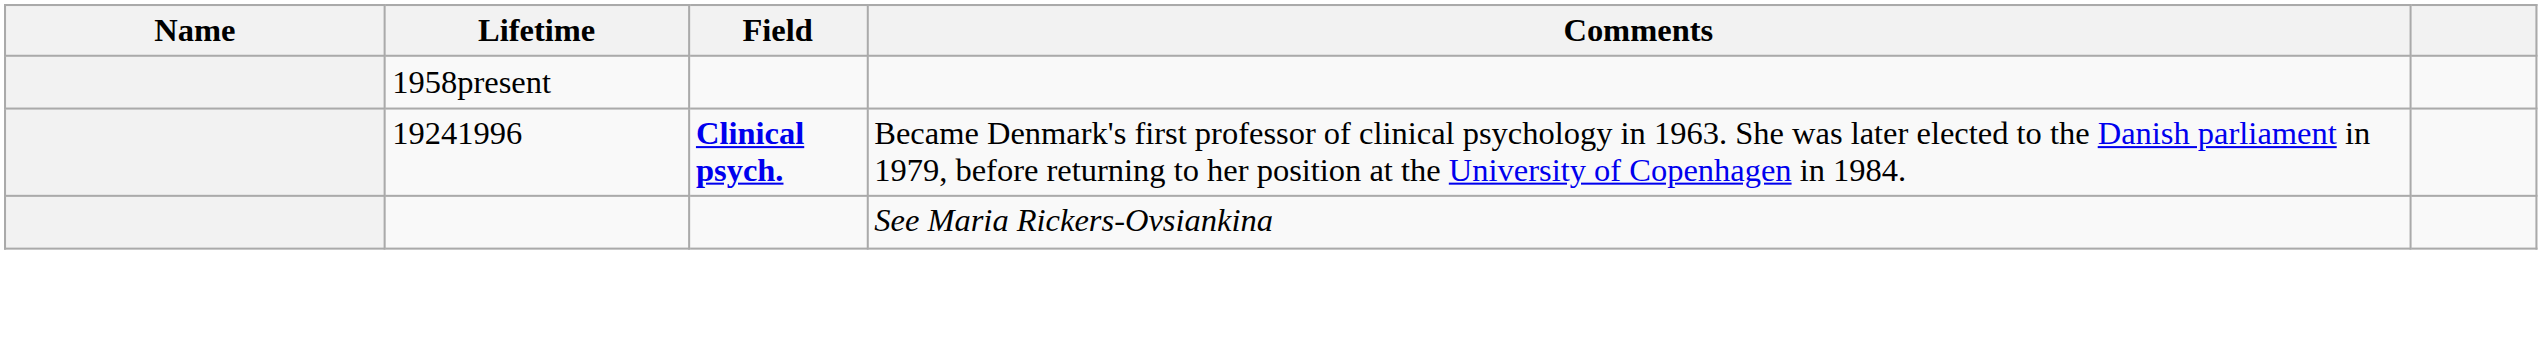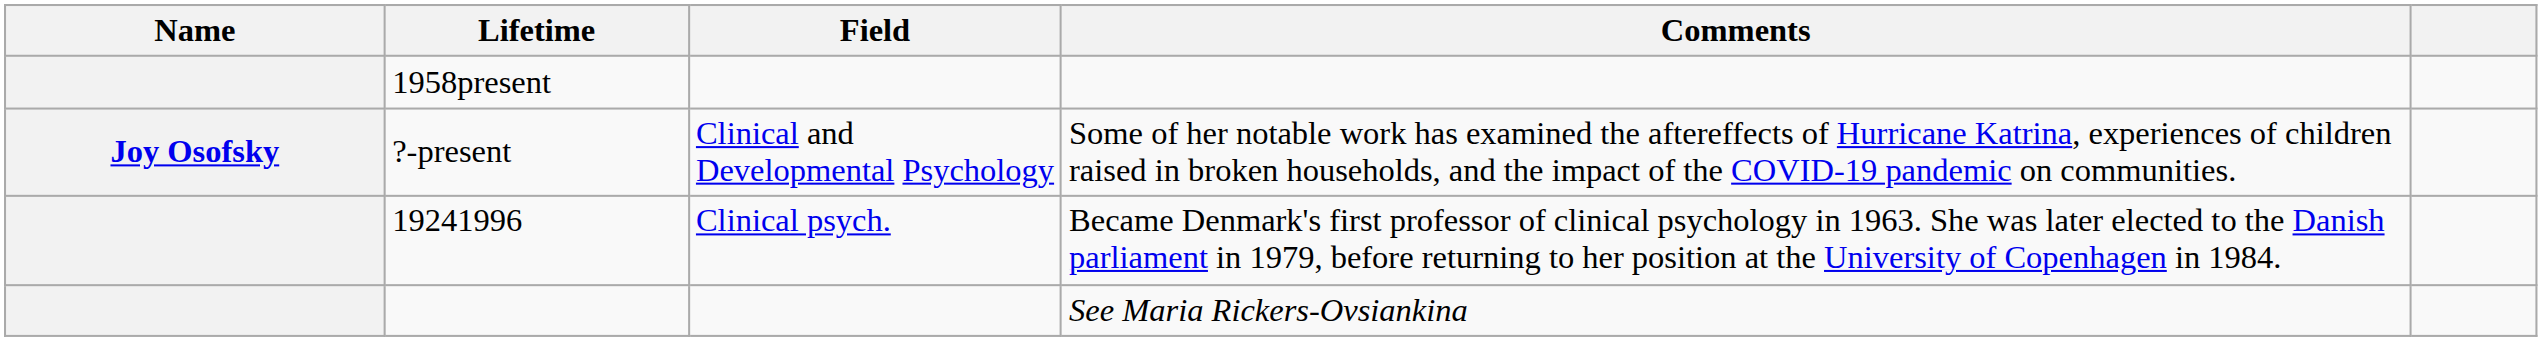 <table class="sortable wikitable plainrowheaders">
 <tr>
 <th width="15%" scope="col">Name</th>
 <th width="12%" scope="col">Lifetime</th>
 <th>Field</th>
 <th>Comments</th>
 <th class="unsortable" width="5%" scope="col"></th>
 </tr>
 <tr style="vertical-align: top;">
 <th scope="row"></th>
 <td>1958present</td>
 <td></td>
 <td></td>
 <td align="center"></td>
 </tr>
+<tr>
+<th><a href='#'>Joy Osofsky</a></th>
+<td>?-present</td>
+<td><a href='#'>Clinical</a> and <a href='#'>Developmental</a> <a href='#'>Psychology</a></td>
+<td>Some of her notable work has examined the aftereffects of <a href='#'>Hurricane Katrina</a>, experiences of children raised in broken households, and the impact of the <a href='#'>COVID-19 pandemic</a> on communities.</td>
+<td></td>
+</tr>
 <tr style="vertical-align: top;">
 <th scope="row"></th>
 <td>19241996</td>
-<td><strong><a href='#'>Clinical psych.</a></strong></td>
+<td><a href='#'>Clinical psych.</a></td>
 <td>Became Denmark's first professor of clinical psychology in 1963. She was later elected to the <a href='#'>Danish parliament</a> in 1979, before returning to her position at the <a href='#'>University of Copenhagen</a> in 1984.</td>
 <td align="center"></td>
 </tr>
 <tr style="vertical-align: top;">
 <th scope="row"></th>
 <td></td>
 <td></td>
 <td><em>See Maria Rickers-Ovsiankina</em></td>
 <td align="center"></td>
 </tr>
 </table>
